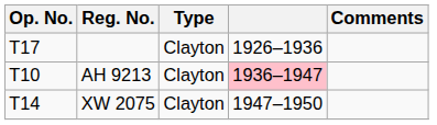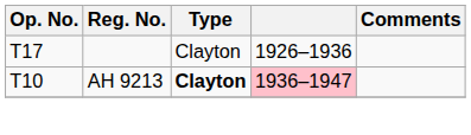 <table class="wikitable">
 <tr>
 <th>Op. No.</th>
 <th>Reg. No.</th>
 <th>Type</th>
 <th></th>
 <th>Comments</th>
 </tr>
 <tr>
 <td>T17</td>
 <td></td>
 <td>Clayton</td>
 <td>1926–1936</td>
 <td></td>
 </tr>
 <tr>
 <td>T10</td>
 <td>AH 9213</td>
-<td>Clayton</td>
+<td><strong>Clayton</strong></td>
 <td style="background: pink;">1936–1947</td>
-<td></td>
-</tr>
-<tr>
-<td>T14</td>
-<td>XW 2075</td>
-<td>Clayton</td>
-<td>1947–1950</td>
 <td></td>
 </tr>
 <tr>
 </tr>
 </table>
